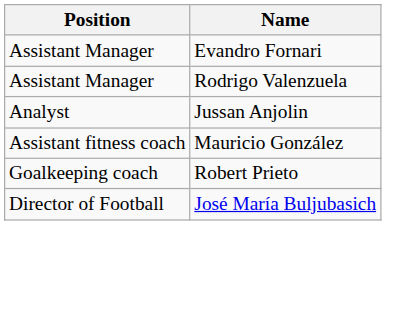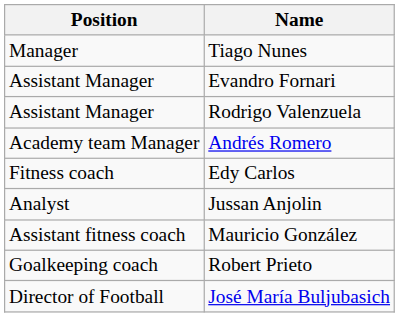 <table class="wikitable">
 <tr>
 <th>Position</th>
 <th>Name</th>
+</tr>
+<tr>
+<td>Manager</td>
+<td> Tiago Nunes</td>
 </tr>
 <tr>
 <td>Assistant Manager</td>
 <td> Evandro Fornari</td>
 </tr>
 <tr>
 <td>Assistant Manager</td>
 <td> Rodrigo Valenzuela</td>
+</tr>
+<tr>
+<td>Academy team Manager</td>
+<td> <a href='#'>Andrés Romero</a></td>
+</tr>
+<tr>
+<td>Fitness coach</td>
+<td> Edy Carlos</td>
 </tr>
 <tr>
 <td>Analyst</td>
 <td> Jussan Anjolin</td>
 </tr>
 <tr>
 <td>Assistant fitness coach</td>
 <td> Mauricio González</td>
 </tr>
 <tr>
 <td>Goalkeeping coach</td>
 <td> Robert Prieto</td>
 </tr>
 <tr>
 <td>Director of Football</td>
 <td> <a href='#'>José María Buljubasich</a></td>
 </tr>
 </table>
